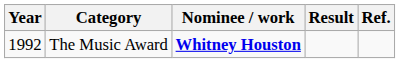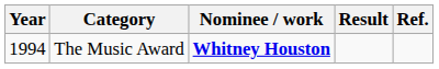 <table class="wikitable">
 <tr>
 <th>Year</th>
 <th>Category</th>
 <th>Nominee / work</th>
 <th>Result</th>
 <th>Ref.</th>
 </tr>
 <tr>
-<td>1992</td>
+<td>1994</td>
 <td>The Music Award</td>
 <td><strong><a href='#'>Whitney Houston</a></strong></td>
 <td></td>
 <td align="center"> <br> </td>
 </tr>
 </table>
